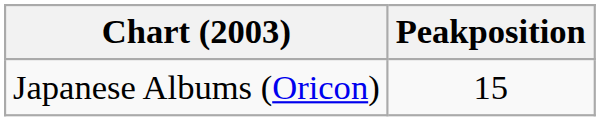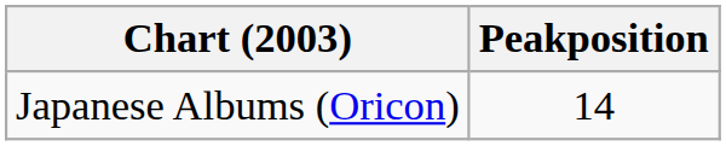 <table class="wikitable">
 <tr>
 <th>Chart (2003)</th>
 <th>Peakposition</th>
 </tr>
 <tr>
 <td>Japanese Albums (<a href='#'>Oricon</a>)</td>
-<td align="center">15</td>
+<td align="center">14</td>
 </tr>
 </table>
